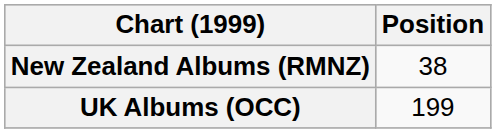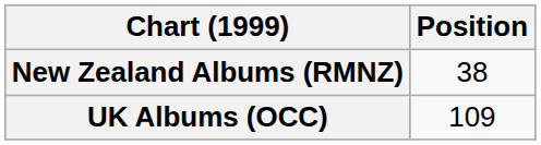 <table class="wikitable sortable plainrowheaders" style="text-align:center;">
 <tr>
 <th scope="col">Chart (1999)</th>
 <th scope="col">Position</th>
 </tr>
 <tr>
 <th scope="row">New Zealand Albums (RMNZ)</th>
 <td>38</td>
 </tr>
 <tr>
 <th scope="row">UK Albums (OCC)</th>
-<td>199</td>
+<td>109</td>
 </tr>
 </table>
